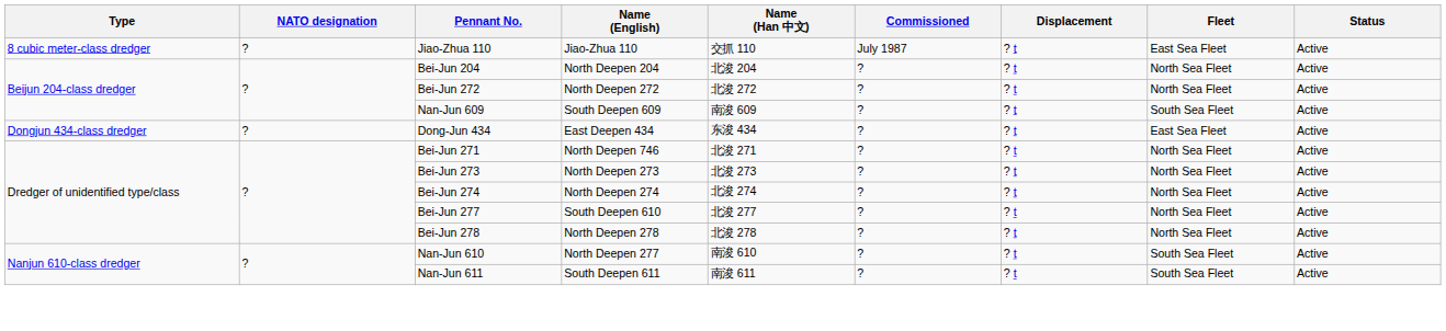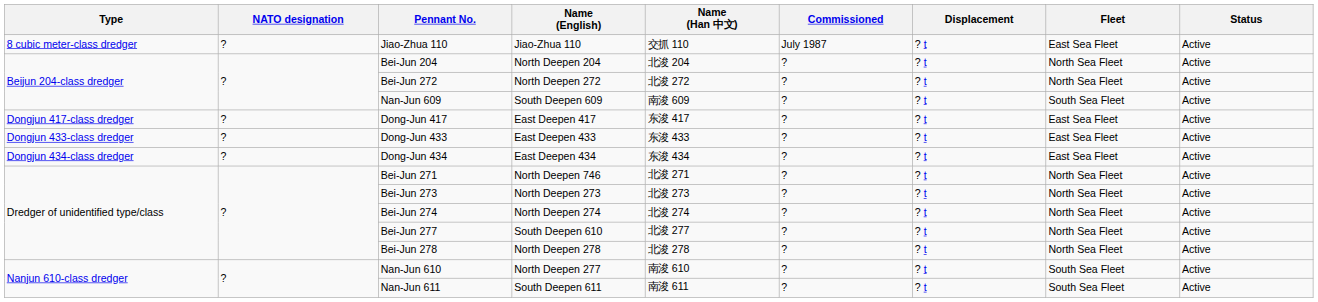 <table class="wikitable sortable"  style="margin:auto; width:100%;">
 <tr>
 <th style="text-align:center; width:16%;">Type</th>
 <th style="text-align:center; width:12%;"><a href='#'>NATO designation</a></th>
 <th style="text-align:center; width:10%;"><a href='#'>Pennant No.</a></th>
 <th style="text-align:center; width:10%;">Name<br>(English)</th>
 <th style="text-align:center; width:10%;">Name<br>(Han 中文)</th>
 <th style="text-align:center; width:10%;"><a href='#'>Commissioned</a></th>
 <th style="text-align:center; width:10%;">Displacement</th>
 <th style="text-align:center; width:10%;">Fleet</th>
 <th style="text-align:center; width:10%;">Status</th>
 </tr>
 <tr>
 <td><a href='#'>8 cubic meter-class dredger</a></td>
 <td>?</td>
 <td>Jiao-Zhua 110</td>
 <td>Jiao-Zhua 110</td>
 <td>交抓 110</td>
 <td>July 1987</td>
 <td>? <a href='#'>t</a></td>
 <td>East Sea Fleet</td>
 <td><span>Active</span></td>
 </tr>
 <tr>
 <td rowspan="3"><a href='#'>Beijun 204-class dredger</a></td>
 <td rowspan="3">?</td>
 <td>Bei-Jun 204</td>
 <td>North Deepen 204</td>
 <td>北浚 204</td>
 <td>?</td>
 <td>? <a href='#'>t</a></td>
 <td>North Sea Fleet</td>
 <td><span>Active</span></td>
 </tr>
 <tr>
 <td>Bei-Jun 272</td>
 <td>North Deepen 272</td>
 <td>北浚 272</td>
 <td>?</td>
 <td>? <a href='#'>t</a></td>
 <td>North Sea Fleet</td>
 <td><span>Active</span></td>
 </tr>
 <tr>
 <td>Nan-Jun 609</td>
 <td>South Deepen 609</td>
 <td>南浚 609</td>
 <td>?</td>
 <td>? <a href='#'>t</a></td>
 <td>South Sea Fleet</td>
+<td><span>Active</span></td>
+</tr>
+<tr>
+<td><a href='#'>Dongjun 417-class dredger</a></td>
+<td>?</td>
+<td>Dong-Jun 417</td>
+<td>East Deepen 417</td>
+<td>东浚 417</td>
+<td>?</td>
+<td>? <a href='#'>t</a></td>
+<td>East Sea Fleet</td>
+<td><span>Active</span></td>
+</tr>
+<tr>
+<td><a href='#'>Dongjun 433-class dredger</a></td>
+<td>?</td>
+<td>Dong-Jun 433</td>
+<td>East Deepen 433</td>
+<td>东浚 433</td>
+<td>?</td>
+<td>? <a href='#'>t</a></td>
+<td>East Sea Fleet</td>
 <td><span>Active</span></td>
 </tr>
 <tr>
 <td><a href='#'>Dongjun 434-class dredger</a></td>
 <td>?</td>
 <td>Dong-Jun 434</td>
 <td>East Deepen 434</td>
 <td>东浚 434</td>
 <td>?</td>
 <td>? <a href='#'>t</a></td>
 <td>East Sea Fleet</td>
 <td><span>Active</span></td>
 </tr>
 <tr>
 <td rowspan="5">Dredger of unidentified type/class</td>
 <td rowspan="5">?</td>
 <td>Bei-Jun 271</td>
 <td>North Deepen 746</td>
 <td>北浚 271</td>
 <td>?</td>
 <td>? <a href='#'>t</a></td>
 <td>North Sea Fleet</td>
 <td><span>Active</span></td>
 </tr>
 <tr>
 <td>Bei-Jun 273</td>
 <td>North Deepen 273</td>
 <td>北浚 273</td>
 <td>?</td>
 <td>? <a href='#'>t</a></td>
 <td>North Sea Fleet</td>
 <td><span>Active</span></td>
 </tr>
 <tr>
 <td>Bei-Jun 274</td>
 <td>North Deepen 274</td>
 <td>北浚 274</td>
 <td>?</td>
 <td>? <a href='#'>t</a></td>
 <td>North Sea Fleet</td>
 <td><span>Active</span></td>
 </tr>
 <tr>
 <td>Bei-Jun 277</td>
 <td>South Deepen 610</td>
 <td>北浚 277</td>
 <td>?</td>
 <td>? <a href='#'>t</a></td>
 <td>North Sea Fleet</td>
 <td><span>Active</span></td>
 </tr>
 <tr>
 <td>Bei-Jun 278</td>
 <td>North Deepen 278</td>
 <td>北浚 278</td>
 <td>?</td>
 <td>? <a href='#'>t</a></td>
 <td>North Sea Fleet</td>
 <td><span>Active</span></td>
 </tr>
 <tr>
 <td rowspan="2"><a href='#'>Nanjun 610-class dredger</a></td>
 <td rowspan="2">?</td>
 <td>Nan-Jun 610</td>
 <td>North Deepen 277</td>
 <td>南浚 610</td>
 <td>?</td>
 <td>? <a href='#'>t</a></td>
 <td>South Sea Fleet</td>
 <td><span>Active</span></td>
 </tr>
 <tr>
 <td>Nan-Jun 611</td>
 <td>South Deepen 611</td>
 <td>南浚 611</td>
 <td>?</td>
 <td>? <a href='#'>t</a></td>
 <td>South Sea Fleet</td>
 <td><span>Active</span></td>
 </tr>
 </table>
